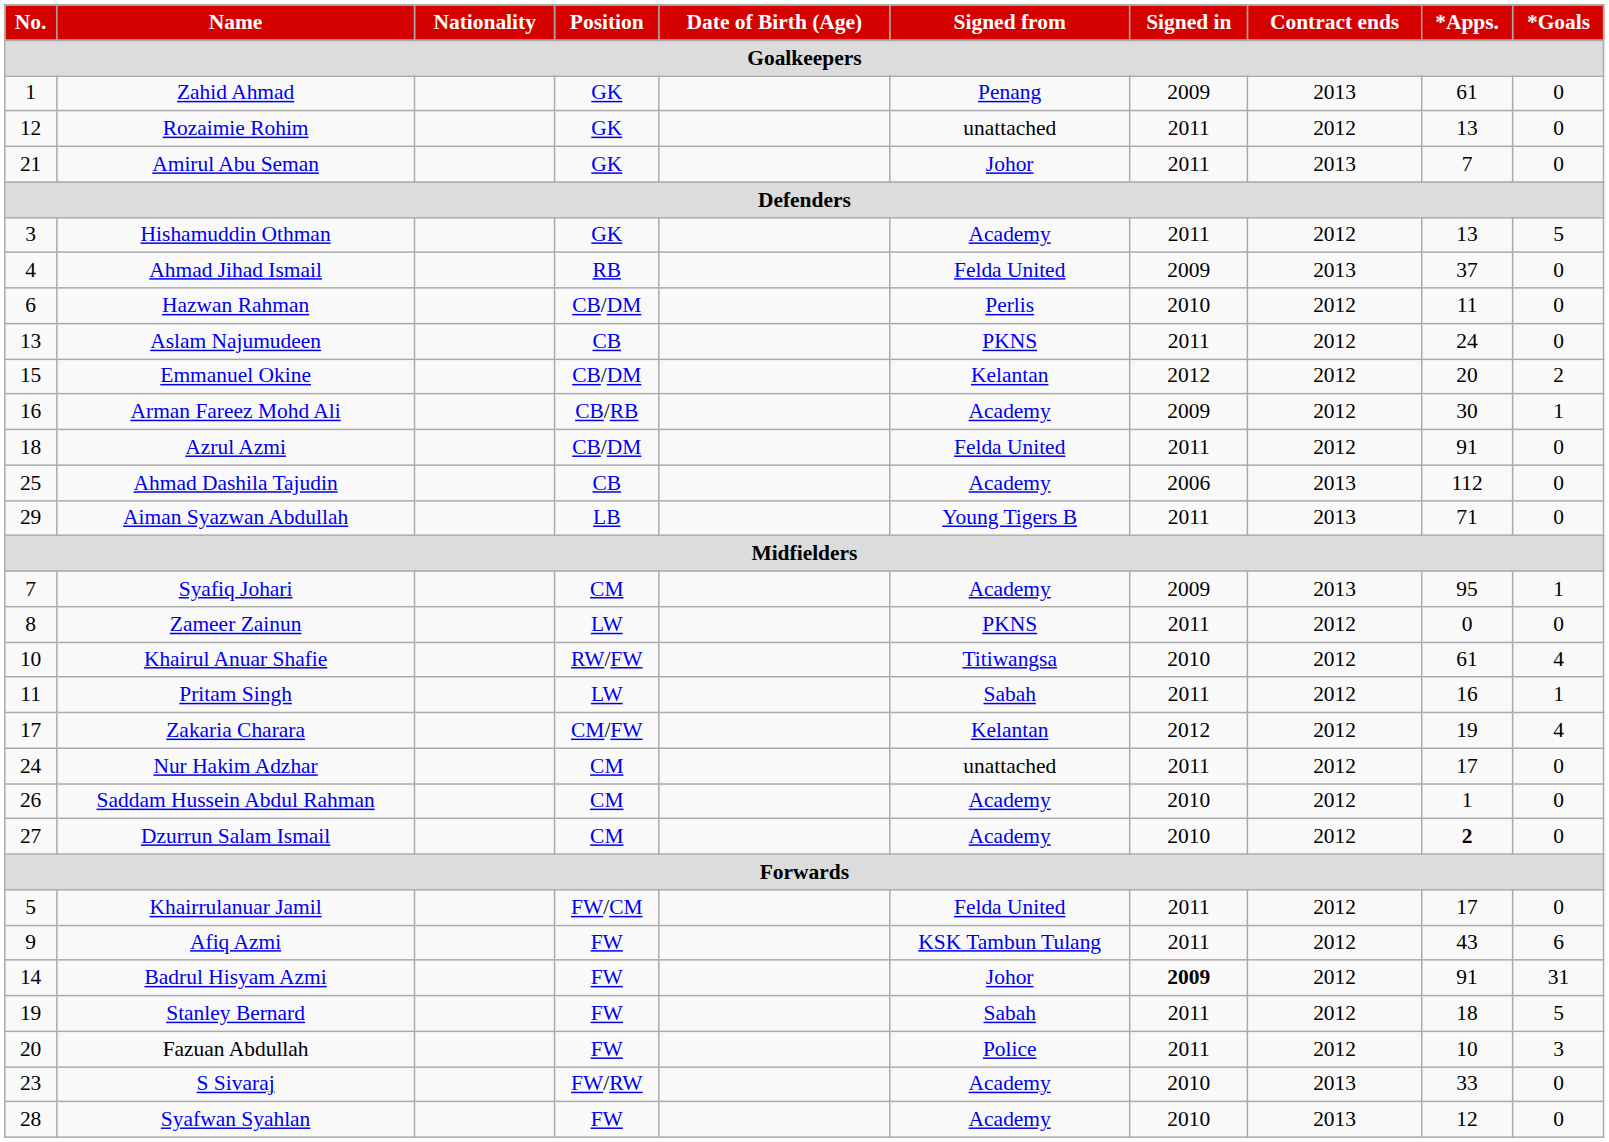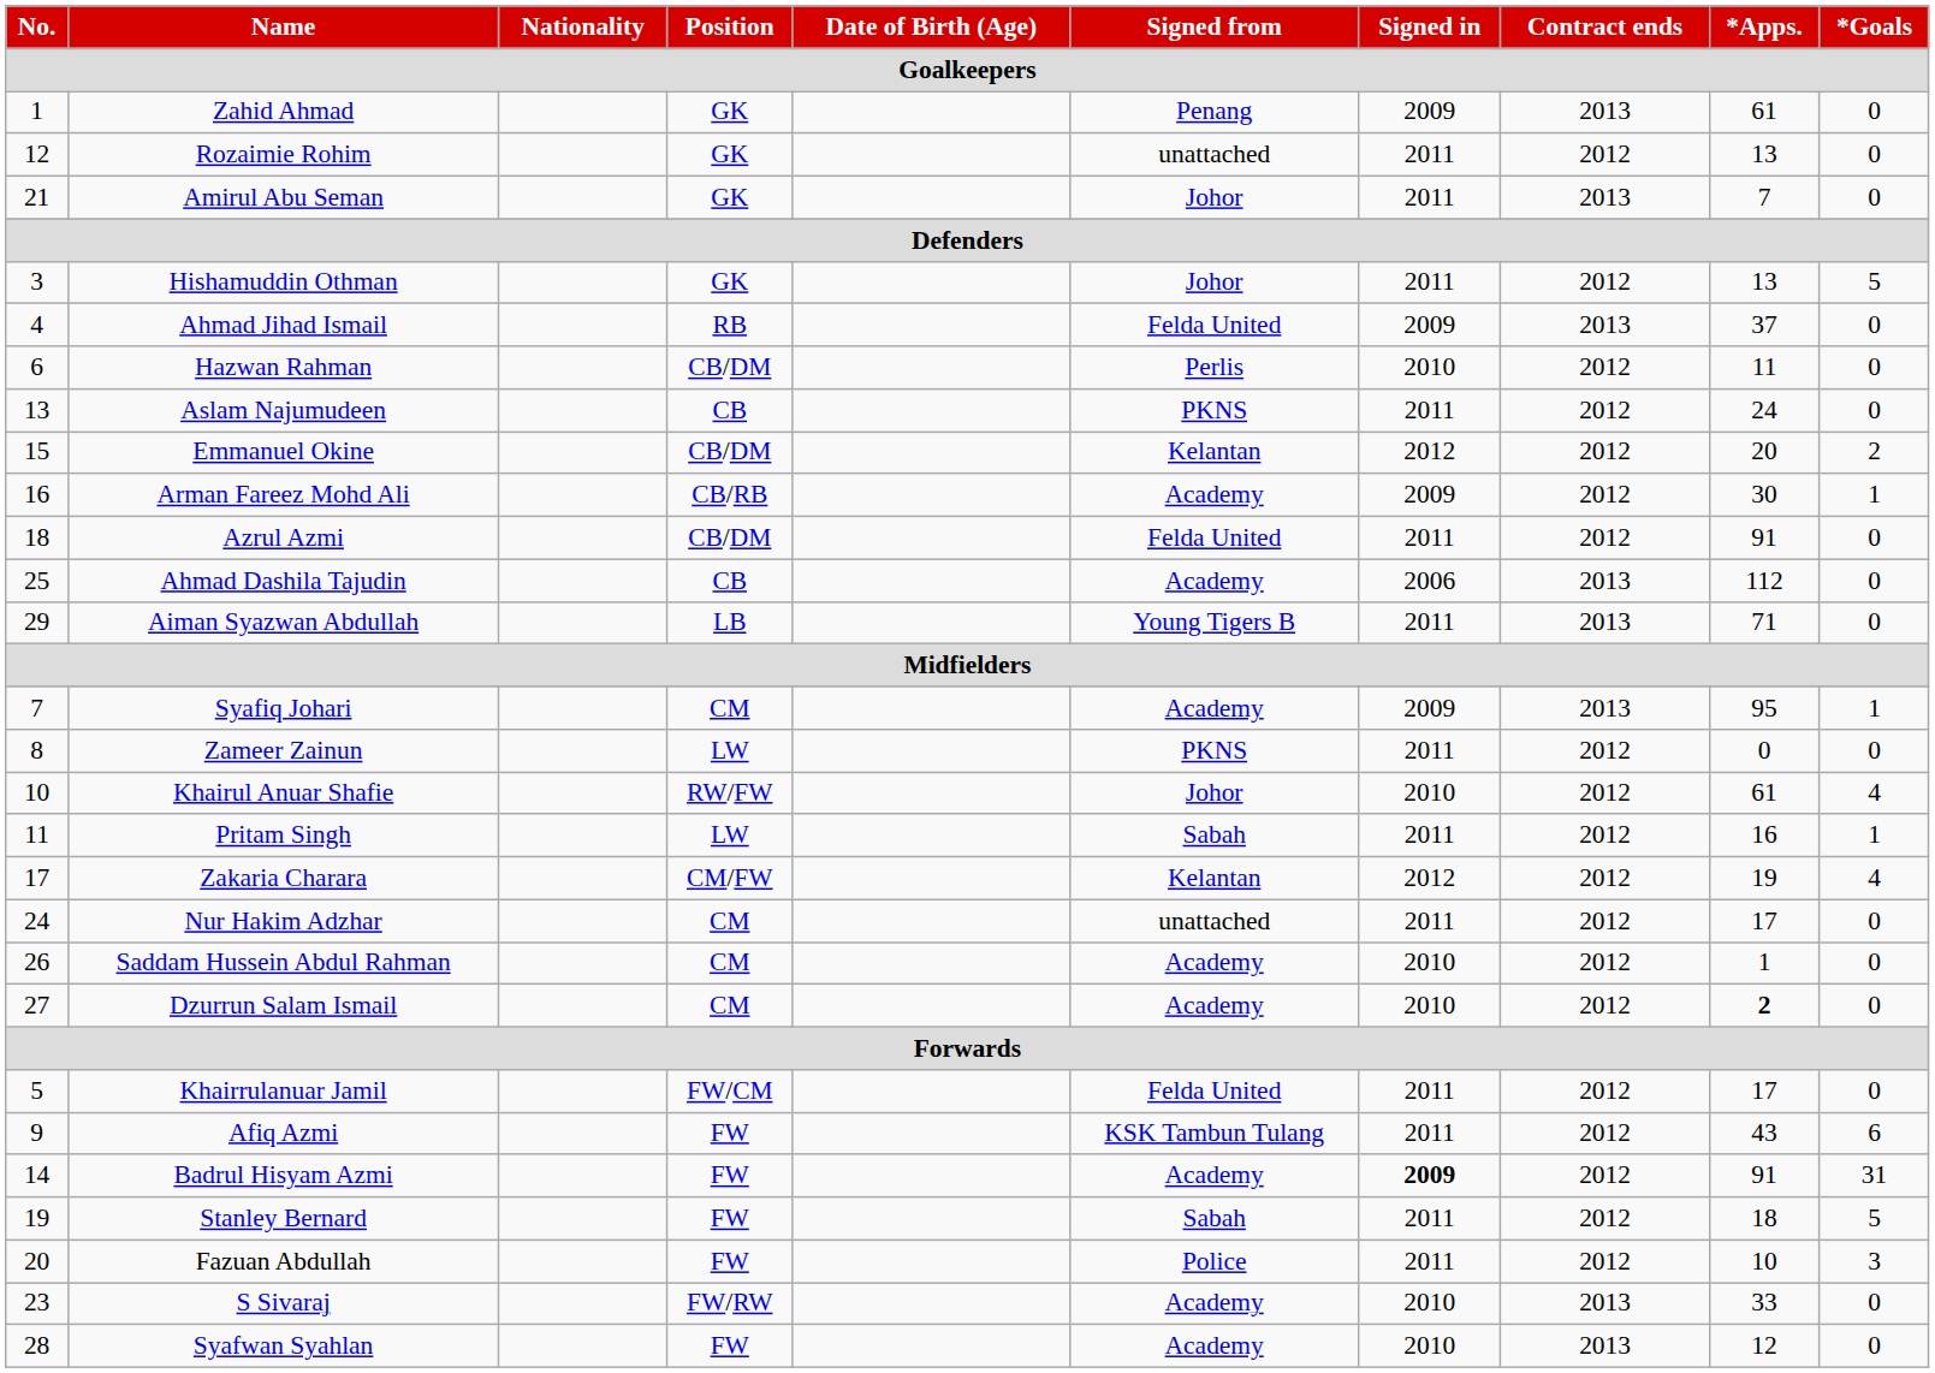 <table class="wikitable"  style="text-align:center; font-size:90%; width:85%;">
 <tr>
 <th style="background:#d50000; color:white; text-align:center;">No.</th>
 <th style="background:#d50000; color:white; text-align:center;">Name</th>
 <th style="background:#d50000; color:white; text-align:center;">Nationality</th>
 <th style="background:#d50000; color:white; text-align:center;">Position</th>
 <th style="background:#d50000; color:white; text-align:center;">Date of Birth (Age)</th>
 <th style="background:#d50000; color:white; text-align:center;">Signed from</th>
 <th style="background:#d50000; color:white; text-align:center;">Signed in</th>
 <th style="background:#d50000; color:white; text-align:center;">Contract ends</th>
 <th style="background:#d50000; color:white; text-align:center;">*Apps.</th>
 <th style="background:#d50000; color:white; text-align:center;">*Goals</th>
 </tr>
 <tr>
 <th colspan="11"  style="background:#dcdcdc; text-align:center;">Goalkeepers</th>
 </tr>
 <tr>
 <td>1</td>
 <td><a href='#'>Zahid Ahmad</a></td>
 <td></td>
 <td><a href='#'>GK</a></td>
 <td></td>
 <td><a href='#'>Penang</a></td>
 <td>2009</td>
 <td>2013</td>
 <td>61</td>
 <td>0</td>
 </tr>
 <tr>
 <td>12</td>
 <td><a href='#'>Rozaimie Rohim</a></td>
 <td></td>
 <td><a href='#'>GK</a></td>
 <td></td>
 <td>unattached</td>
 <td>2011</td>
 <td>2012</td>
 <td>13</td>
 <td>0</td>
 </tr>
 <tr>
 <td>21</td>
 <td><a href='#'>Amirul Abu Seman</a></td>
 <td></td>
 <td><a href='#'>GK</a></td>
 <td></td>
 <td><a href='#'>Johor</a></td>
 <td>2011</td>
 <td>2013</td>
 <td>7</td>
 <td>0</td>
 </tr>
 <tr>
 <th colspan="11"  style="background:#dcdcdc; text-align:center;">Defenders</th>
 </tr>
 <tr>
 <td>3</td>
 <td><a href='#'>Hishamuddin Othman</a></td>
 <td></td>
 <td><a href='#'>GK</a></td>
 <td></td>
-<td><a href='#'>Academy</a></td>
+<td><a href='#'>Johor</a></td>
 <td>2011</td>
 <td>2012</td>
 <td>13</td>
 <td>5</td>
 </tr>
 <tr>
 <td>4</td>
 <td><a href='#'>Ahmad Jihad Ismail</a></td>
 <td></td>
 <td><a href='#'>RB</a></td>
 <td></td>
 <td><a href='#'>Felda United</a></td>
 <td>2009</td>
 <td>2013</td>
 <td>37</td>
 <td>0</td>
 </tr>
 <tr>
 <td>6</td>
 <td><a href='#'>Hazwan Rahman</a></td>
 <td></td>
 <td><a href='#'>CB</a>/<a href='#'>DM</a></td>
 <td></td>
 <td><a href='#'>Perlis</a></td>
 <td>2010</td>
 <td>2012</td>
 <td>11</td>
 <td>0</td>
 </tr>
 <tr>
 <td>13</td>
 <td><a href='#'>Aslam Najumudeen</a></td>
 <td></td>
 <td><a href='#'>CB</a></td>
 <td></td>
 <td><a href='#'>PKNS</a></td>
 <td>2011</td>
 <td>2012</td>
 <td>24</td>
 <td>0</td>
 </tr>
 <tr>
 <td>15</td>
 <td><a href='#'>Emmanuel Okine</a></td>
 <td></td>
 <td><a href='#'>CB</a>/<a href='#'>DM</a></td>
 <td></td>
 <td><a href='#'>Kelantan</a></td>
 <td>2012</td>
 <td>2012</td>
 <td>20</td>
 <td>2</td>
 </tr>
 <tr>
 <td>16</td>
 <td><a href='#'>Arman Fareez Mohd Ali</a></td>
 <td></td>
 <td><a href='#'>CB</a>/<a href='#'>RB</a></td>
 <td></td>
 <td><a href='#'>Academy</a></td>
 <td>2009</td>
 <td>2012</td>
 <td>30</td>
 <td>1</td>
 </tr>
 <tr>
 <td>18</td>
 <td><a href='#'>Azrul Azmi</a></td>
 <td></td>
 <td><a href='#'>CB</a>/<a href='#'>DM</a></td>
 <td></td>
 <td><a href='#'>Felda United</a></td>
 <td>2011</td>
 <td>2012</td>
 <td>91</td>
 <td>0</td>
 </tr>
 <tr>
 <td>25</td>
 <td><a href='#'>Ahmad Dashila Tajudin</a></td>
 <td></td>
 <td><a href='#'>CB</a></td>
 <td></td>
 <td><a href='#'>Academy</a></td>
 <td>2006</td>
 <td>2013</td>
 <td>112</td>
 <td>0</td>
 </tr>
 <tr>
 <td>29</td>
 <td><a href='#'>Aiman Syazwan Abdullah</a></td>
 <td></td>
 <td><a href='#'>LB</a></td>
 <td></td>
 <td><a href='#'>Young Tigers B</a></td>
 <td>2011</td>
 <td>2013</td>
 <td>71</td>
 <td>0</td>
 </tr>
 <tr>
 <th colspan="11"  style="background:#dcdcdc; text-align:center;">Midfielders</th>
 </tr>
 <tr>
 <td>7</td>
 <td><a href='#'>Syafiq Johari</a></td>
 <td></td>
 <td><a href='#'>CM</a></td>
 <td></td>
 <td><a href='#'>Academy</a></td>
 <td>2009</td>
 <td>2013</td>
 <td>95</td>
 <td>1</td>
 </tr>
 <tr>
 <td>8</td>
 <td><a href='#'>Zameer Zainun</a></td>
 <td></td>
 <td><a href='#'>LW</a></td>
 <td></td>
 <td><a href='#'>PKNS</a></td>
 <td>2011</td>
 <td>2012</td>
 <td>0</td>
 <td>0</td>
 </tr>
 <tr>
 <td>10</td>
 <td><a href='#'>Khairul Anuar Shafie</a></td>
 <td></td>
 <td><a href='#'>RW</a>/<a href='#'>FW</a></td>
 <td></td>
-<td><a href='#'>Titiwangsa</a></td>
+<td><a href='#'>Johor</a></td>
 <td>2010</td>
 <td>2012</td>
 <td>61</td>
 <td>4</td>
 </tr>
 <tr>
 <td>11</td>
 <td><a href='#'>Pritam Singh</a></td>
 <td></td>
 <td><a href='#'>LW</a></td>
 <td></td>
 <td><a href='#'>Sabah</a></td>
 <td>2011</td>
 <td>2012</td>
 <td>16</td>
 <td>1</td>
 </tr>
 <tr>
 <td>17</td>
 <td><a href='#'>Zakaria Charara</a></td>
 <td></td>
 <td><a href='#'>CM</a>/<a href='#'>FW</a></td>
 <td></td>
 <td><a href='#'>Kelantan</a></td>
 <td>2012</td>
 <td>2012</td>
 <td>19</td>
 <td>4</td>
 </tr>
 <tr>
 <td>24</td>
 <td><a href='#'>Nur Hakim Adzhar</a></td>
 <td></td>
 <td><a href='#'>CM</a></td>
 <td></td>
 <td>unattached</td>
 <td>2011</td>
 <td>2012</td>
 <td>17</td>
 <td>0</td>
 </tr>
 <tr>
 <td>26</td>
 <td><a href='#'>Saddam Hussein Abdul Rahman</a></td>
 <td></td>
 <td><a href='#'>CM</a></td>
 <td></td>
 <td><a href='#'>Academy</a></td>
 <td>2010</td>
 <td>2012</td>
 <td>1</td>
 <td>0</td>
 </tr>
 <tr>
 <td>27</td>
 <td><a href='#'>Dzurrun Salam Ismail</a></td>
 <td></td>
 <td><a href='#'>CM</a></td>
 <td></td>
 <td><a href='#'>Academy</a></td>
 <td>2010</td>
 <td>2012</td>
 <td><strong>2</strong></td>
 <td>0</td>
 </tr>
 <tr>
 <th colspan="11"  style="background:#dcdcdc; text-align:center;">Forwards</th>
 </tr>
 <tr>
 <td>5</td>
 <td><a href='#'>Khairrulanuar Jamil</a></td>
 <td></td>
 <td><a href='#'>FW</a>/<a href='#'>CM</a></td>
 <td></td>
 <td><a href='#'>Felda United</a></td>
 <td>2011</td>
 <td>2012</td>
 <td>17</td>
 <td>0</td>
 </tr>
 <tr>
 <td>9</td>
 <td><a href='#'>Afiq Azmi</a></td>
 <td></td>
 <td><a href='#'>FW</a></td>
 <td></td>
 <td><a href='#'>KSK Tambun Tulang</a></td>
 <td>2011</td>
 <td>2012</td>
 <td>43</td>
 <td>6</td>
 </tr>
 <tr>
 <td>14</td>
 <td><a href='#'>Badrul Hisyam Azmi</a></td>
 <td></td>
 <td><a href='#'>FW</a></td>
 <td></td>
-<td><a href='#'>Johor</a></td>
+<td><a href='#'>Academy</a></td>
 <td><strong>2009</strong></td>
 <td>2012</td>
 <td>91</td>
 <td>31</td>
 </tr>
 <tr>
 <td>19</td>
 <td><a href='#'>Stanley Bernard</a></td>
 <td></td>
 <td><a href='#'>FW</a></td>
 <td></td>
 <td><a href='#'>Sabah</a></td>
 <td>2011</td>
 <td>2012</td>
 <td>18</td>
 <td>5</td>
 </tr>
 <tr>
 <td>20</td>
 <td>Fazuan Abdullah</td>
 <td></td>
 <td><a href='#'>FW</a></td>
 <td></td>
 <td><a href='#'>Police</a></td>
 <td>2011</td>
 <td>2012</td>
 <td>10</td>
 <td>3</td>
 </tr>
 <tr>
 <td>23</td>
 <td><a href='#'>S Sivaraj</a></td>
 <td></td>
 <td><a href='#'>FW</a>/<a href='#'>RW</a></td>
 <td></td>
 <td><a href='#'>Academy</a></td>
 <td>2010</td>
 <td>2013</td>
 <td>33</td>
 <td>0</td>
 </tr>
 <tr>
 <td>28</td>
 <td><a href='#'>Syafwan Syahlan</a></td>
 <td></td>
 <td><a href='#'>FW</a></td>
 <td></td>
 <td><a href='#'>Academy</a></td>
 <td>2010</td>
 <td>2013</td>
 <td>12</td>
 <td>0</td>
 </tr>
 </table>
